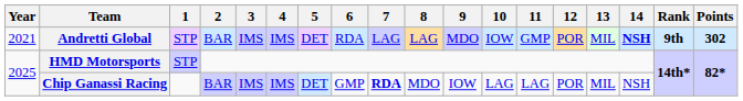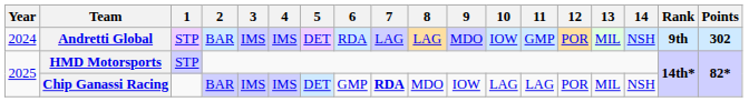 <table class="wikitable" style="text-align:center; font-size:85%">
 <tr>
 <th>Year</th>
 <th>Team</th>
 <th>1</th>
 <th>2</th>
 <th>3</th>
 <th>4</th>
 <th>5</th>
 <th>6</th>
 <th>7</th>
 <th>8</th>
 <th>9</th>
 <th>10</th>
 <th>11</th>
 <th>12</th>
 <th>13</th>
 <th>14</th>
 <th>Rank</th>
 <th>Points</th>
 </tr>
 <tr>
-<td><a href='#'>2021</a></td>
+<td><a href='#'>2024</a></td>
 <th nowrap><a href='#'>Andretti Global</a></th>
 <td style="background:#EFCFFF;"><a href='#'>STP</a><br></td>
 <td style="background:#CFEAFF;"><a href='#'>BAR</a><br></td>
 <td style="background:#CFCFFF;"><a href='#'>IMS</a><br></td>
 <td style="background:#CFCFFF;"><a href='#'>IMS</a><br></td>
 <td style="background:#EFCFFF;"><a href='#'>DET</a><br></td>
 <td style="background:#CFEAFF;"><a href='#'>RDA</a><br></td>
 <td style="background:#CFCFFF;"><a href='#'>LAG</a><br></td>
 <td style="background:#FFDF9F;"><a href='#'>LAG</a><br></td>
 <td style="background:#CFCFFF;"><a href='#'>MDO</a><br></td>
 <td style="background:#CFEAFF;"><a href='#'>IOW</a><br></td>
 <td style="background:#CFEAFF;"><a href='#'>GMP</a><br></td>
 <td style="background:#FFDF9F;"><a href='#'>POR</a><br></td>
 <td style="background:#DFFFDF;"><a href='#'>MIL</a><br></td>
-<td style="background:#CFEAFF;"><strong><a href='#'>NSH</a><br></strong></td>
+<td style="background:#CFEAFF;"><a href='#'>NSH</a><br></td>
 <th style="background:#CFEAFF;">9th</th>
 <th style="background:#CFEAFF;">302</th>
 </tr>
 <tr>
 <td rowspan="2"><a href='#'>2025</a></td>
 <th nowrap><a href='#'>HMD Motorsports</a></th>
 <td style="background:#CFCFFF;"><a href='#'>STP</a><br></td>
 <td colspan=13></td>
 <th rowspan="2" style="background:#CFCFFF;">14th*</th>
 <th rowspan="2" style="background:#CFCFFF;">82*</th>
 </tr>
 <tr>
 <th nowrap><a href='#'>Chip Ganassi Racing</a></th>
 <td></td>
 <td style="background:#CFCFFF;"><a href='#'>BAR</a><br></td>
 <td style="background:#CFCFFF;"><a href='#'>IMS</a><br></td>
 <td style="background:#CFCFFF;"><a href='#'>IMS</a><br></td>
 <td style="background:#CFEAFF;"><a href='#'>DET</a><br></td>
 <td style="background:#;"><a href='#'>GMP</a></td>
 <td style="background:#;"><strong><a href='#'>RDA</a></strong></td>
 <td style="background:#;"><a href='#'>MDO</a></td>
 <td style="background:#;"><a href='#'>IOW</a></td>
 <td style="background:#;"><a href='#'>LAG</a></td>
 <td style="background:#;"><a href='#'>LAG</a></td>
 <td style="background:#;"><a href='#'>POR</a></td>
 <td style="background:#;"><a href='#'>MIL</a></td>
 <td style="background:#;"><a href='#'>NSH</a></td>
 </tr>
 </table>
